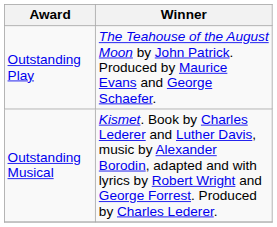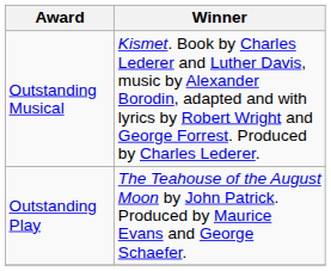 <table class="wikitable">
 <tr>
 <th width="100"><strong>Award</strong></th>
 <th width="200"><strong>Winner</strong></th>
 </tr>
 <tr>
+<td><a href='#'>Outstanding Musical</a></td>
+<td><em><a href='#'>Kismet</a></em>. Book by <a href='#'>Charles Lederer</a> and <a href='#'>Luther Davis</a>, music by <a href='#'>Alexander Borodin</a>, adapted and with lyrics by <a href='#'>Robert Wright</a> and <a href='#'>George Forrest</a>. Produced by <a href='#'>Charles Lederer</a>.</td>
+</tr>
+<tr>
 <td><a href='#'>Outstanding Play</a></td>
 <td><em><a href='#'>The Teahouse of the August Moon</a></em> by <a href='#'>John Patrick</a>. Produced by <a href='#'>Maurice Evans</a> and <a href='#'>George Schaefer</a>.</td>
 </tr>
 <tr>
-<td><a href='#'>Outstanding Musical</a></td>
-<td><em><a href='#'>Kismet</a></em>. Book by <a href='#'>Charles Lederer</a> and <a href='#'>Luther Davis</a>, music by <a href='#'>Alexander Borodin</a>, adapted and with lyrics by <a href='#'>Robert Wright</a> and <a href='#'>George Forrest</a>. Produced by <a href='#'>Charles Lederer</a>.</td>
-</tr>
-<tr>
 </tr>
 </table>
